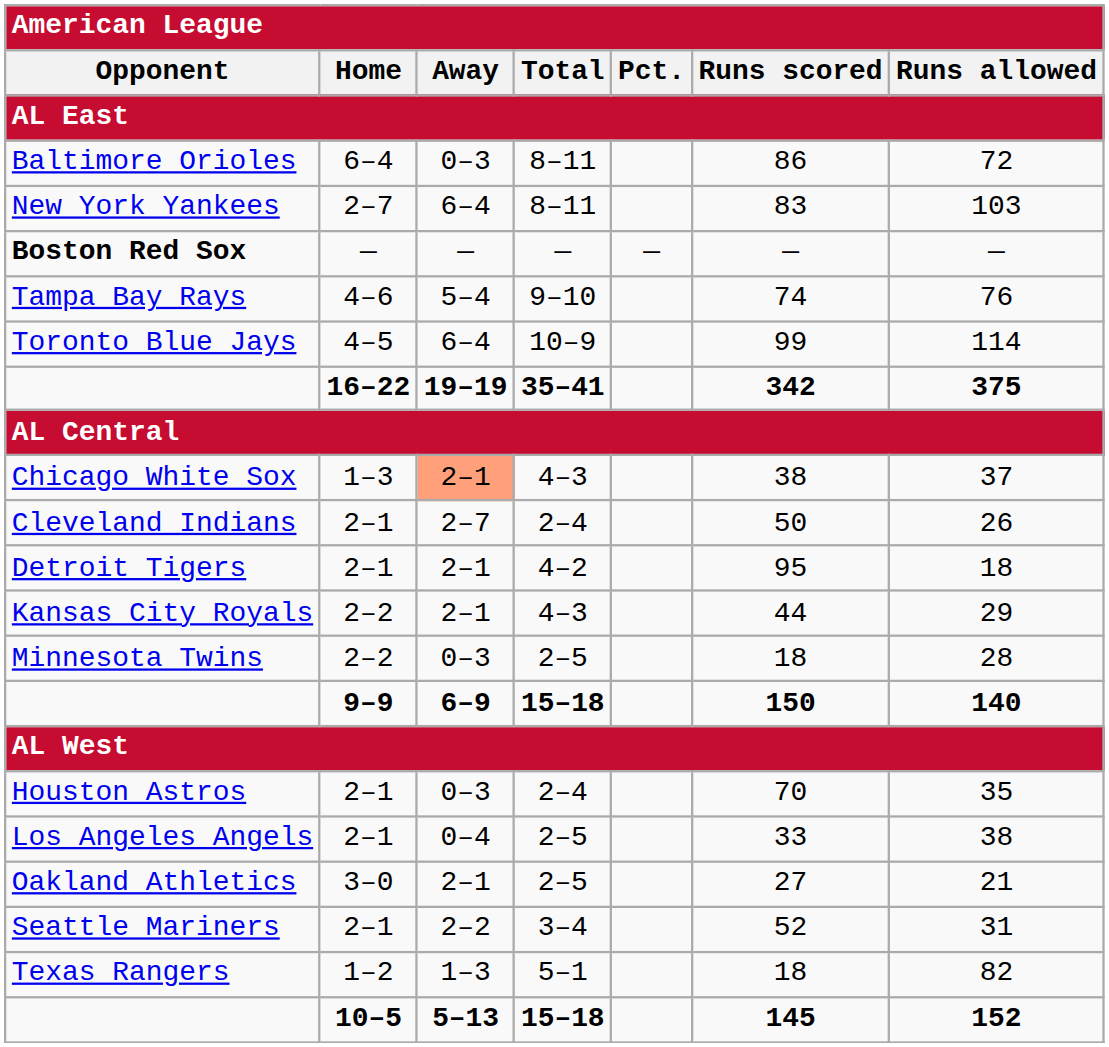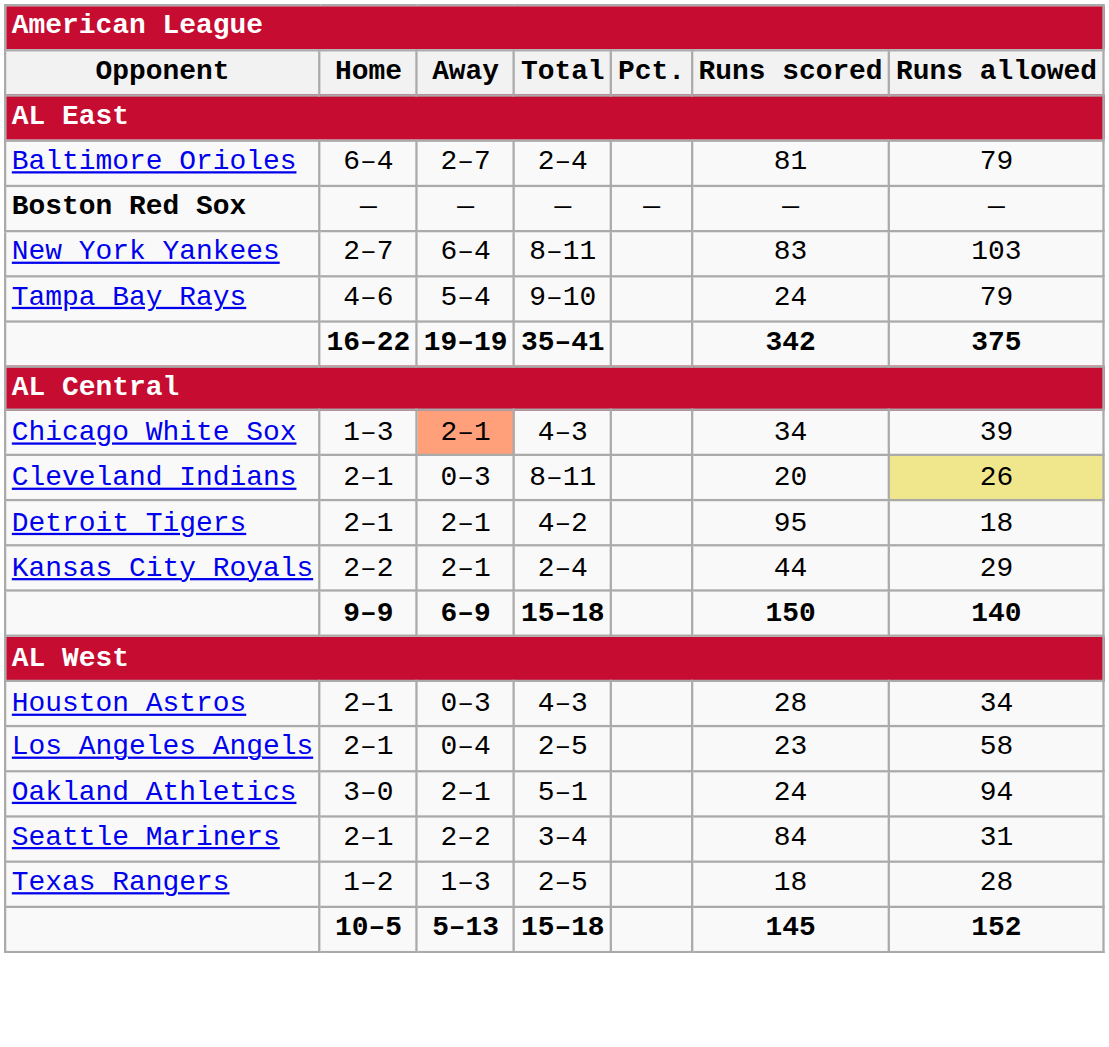 <table class="wikitable" style="font-size: 95%; text-align: center">
 <tr>
 <td colspan="7" style="text-align:left; background:#c60c30;color:#fff"><strong>American League</strong></td>
 </tr>
 <tr>
 <th>Opponent</th>
 <th>Home</th>
 <th>Away</th>
 <th>Total</th>
 <th>Pct.</th>
 <th>Runs scored</th>
 <th>Runs allowed</th>
 </tr>
 <tr>
 <td colspan="7" style="text-align:left; background:#c60c30;color:#fff"><strong>AL East</strong></td>
 </tr>
 <tr>
 <td style="text-align:left"><a href='#'>Baltimore Orioles</a></td>
 <td>6–4</td>
-<td>0–3</td>
-<td>8–11</td>
+<td>2–7</td>
+<td>2–4</td>
 <td></td>
-<td>86</td>
-<td>72</td>
+<td>81</td>
+<td>79</td>
+</tr>
+<tr>
+<td style="text-align:left"><strong>Boston Red Sox</strong></td>
+<td>—</td>
+<td>—</td>
+<td>—</td>
+<td>—</td>
+<td>—</td>
+<td>—</td>
 </tr>
 <tr>
 <td style="text-align:left"><a href='#'>New York Yankees</a></td>
 <td>2–7</td>
 <td>6–4</td>
 <td>8–11</td>
 <td></td>
 <td>83</td>
 <td>103</td>
 </tr>
 <tr>
-<td style="text-align:left"><strong>Boston Red Sox</strong></td>
-<td>—</td>
-<td>—</td>
-<td>—</td>
-<td>—</td>
-<td>—</td>
-<td>—</td>
-</tr>
-<tr>
 <td style="text-align:left"><a href='#'>Tampa Bay Rays</a></td>
 <td>4–6</td>
 <td>5–4</td>
 <td>9–10</td>
 <td></td>
-<td>74</td>
-<td>76</td>
-</tr>
-<tr>
-<td style="text-align:left"><a href='#'>Toronto Blue Jays</a></td>
-<td>4–5</td>
-<td>6–4</td>
-<td>10–9</td>
-<td></td>
-<td>99</td>
-<td>114</td>
+<td>24</td>
+<td>79</td>
 </tr>
 <tr style="font-weight:bold">
 <td></td>
 <td>16–22</td>
 <td>19–19</td>
 <td>35–41</td>
 <td></td>
 <td>342</td>
 <td>375</td>
 </tr>
 <tr>
 <td colspan="7" style="text-align:left; background:#c60c30;color:#fff"><strong>AL Central</strong></td>
 </tr>
 <tr>
 <td style="text-align:left"><a href='#'>Chicago White Sox</a></td>
 <td>1–3</td>
 <td style="background: lightsalmon;">2–1</td>
 <td>4–3</td>
 <td></td>
-<td>38</td>
-<td>37</td>
+<td>34</td>
+<td>39</td>
 </tr>
 <tr>
 <td style="text-align:left"><a href='#'>Cleveland Indians</a></td>
 <td>2–1</td>
-<td>2–7</td>
-<td>2–4</td>
+<td>0–3</td>
+<td>8–11</td>
 <td></td>
-<td>50</td>
-<td>26</td>
+<td>20</td>
+<td style="background: khaki;">26</td>
 </tr>
 <tr>
 <td style="text-align:left"><a href='#'>Detroit Tigers</a></td>
 <td>2–1</td>
 <td>2–1</td>
 <td>4–2</td>
 <td></td>
 <td>95</td>
 <td>18</td>
 </tr>
 <tr>
 <td style="text-align:left"><a href='#'>Kansas City Royals</a></td>
 <td>2–2</td>
 <td>2–1</td>
-<td>4–3</td>
+<td>2–4</td>
 <td></td>
 <td>44</td>
 <td>29</td>
-</tr>
-<tr>
-<td style="text-align:left"><a href='#'>Minnesota Twins</a></td>
-<td>2–2</td>
-<td>0–3</td>
-<td>2–5</td>
-<td></td>
-<td>18</td>
-<td>28</td>
 </tr>
 <tr style="font-weight:bold">
 <td></td>
 <td>9–9</td>
 <td>6–9</td>
 <td>15–18</td>
 <td></td>
 <td>150</td>
 <td>140</td>
 </tr>
 <tr>
 <td colspan="7" style="text-align:left; background:#c60c30;color:#fff"><strong>AL West</strong></td>
 </tr>
 <tr>
 <td style="text-align:left"><a href='#'>Houston Astros</a></td>
 <td>2–1</td>
 <td>0–3</td>
-<td>2–4</td>
+<td>4–3</td>
 <td></td>
-<td>70</td>
-<td>35</td>
+<td>28</td>
+<td>34</td>
 </tr>
 <tr>
 <td style="text-align:left"><a href='#'>Los Angeles Angels</a></td>
 <td>2–1</td>
 <td>0–4</td>
 <td>2–5</td>
 <td></td>
-<td>33</td>
-<td>38</td>
+<td>23</td>
+<td>58</td>
 </tr>
 <tr>
 <td style="text-align:left"><a href='#'>Oakland Athletics</a></td>
 <td>3–0</td>
 <td>2–1</td>
-<td>2–5</td>
+<td>5–1</td>
 <td></td>
-<td>27</td>
-<td>21</td>
+<td>24</td>
+<td>94</td>
 </tr>
 <tr>
 <td style="text-align:left"><a href='#'>Seattle Mariners</a></td>
 <td>2–1</td>
 <td>2–2</td>
 <td>3–4</td>
 <td></td>
-<td>52</td>
+<td>84</td>
 <td>31</td>
 </tr>
 <tr>
 <td style="text-align:left"><a href='#'>Texas Rangers</a></td>
 <td>1–2</td>
 <td>1–3</td>
-<td>5–1</td>
+<td>2–5</td>
 <td></td>
 <td>18</td>
-<td>82</td>
+<td>28</td>
 </tr>
 <tr style="font-weight:bold">
 <td></td>
 <td>10–5</td>
 <td>5–13</td>
 <td>15–18</td>
 <td></td>
 <td>145</td>
 <td>152</td>
 </tr>
 </table>
